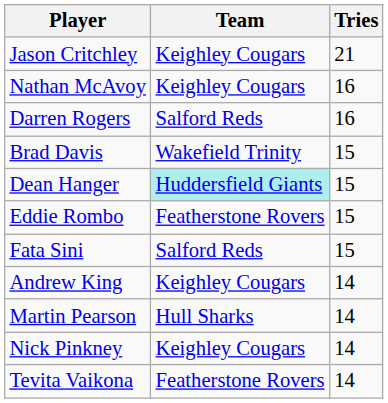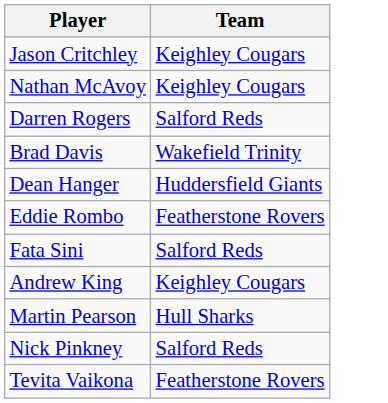 <table class="wikitable" style="text-align:left;">
 <tr>
 <th>Player</th>
 <th>Team</th>
-<th>Tries</th>
 </tr>
 <tr>
 <td><a href='#'>Jason Critchley</a></td>
 <td><a href='#'>Keighley Cougars</a></td>
-<td>21</td>
 </tr>
 <tr>
 <td><a href='#'>Nathan McAvoy</a></td>
 <td><a href='#'>Keighley Cougars</a></td>
-<td>16</td>
 </tr>
 <tr>
 <td><a href='#'>Darren Rogers</a></td>
 <td><a href='#'>Salford Reds</a></td>
-<td>16</td>
 </tr>
 <tr>
 <td><a href='#'>Brad Davis</a></td>
 <td><a href='#'>Wakefield Trinity</a></td>
-<td>15</td>
 </tr>
 <tr>
 <td><a href='#'>Dean Hanger</a></td>
-<td style="background: paleturquoise;"><a href='#'>Huddersfield Giants</a></td>
-<td>15</td>
+<td><a href='#'>Huddersfield Giants</a></td>
 </tr>
 <tr>
 <td><a href='#'>Eddie Rombo</a></td>
 <td><a href='#'>Featherstone Rovers</a></td>
-<td>15</td>
 </tr>
 <tr>
 <td><a href='#'>Fata Sini</a></td>
 <td><a href='#'>Salford Reds</a></td>
-<td>15</td>
 </tr>
 <tr>
 <td><a href='#'>Andrew King</a></td>
 <td><a href='#'>Keighley Cougars</a></td>
-<td>14</td>
 </tr>
 <tr>
 <td><a href='#'>Martin Pearson</a></td>
 <td><a href='#'>Hull Sharks</a></td>
-<td>14</td>
 </tr>
 <tr>
 <td><a href='#'>Nick Pinkney</a></td>
-<td><a href='#'>Keighley Cougars</a></td>
-<td>14</td>
+<td><a href='#'>Salford Reds</a></td>
 </tr>
 <tr>
 <td><a href='#'>Tevita Vaikona</a></td>
 <td><a href='#'>Featherstone Rovers</a></td>
-<td>14</td>
 </tr>
 </table>
